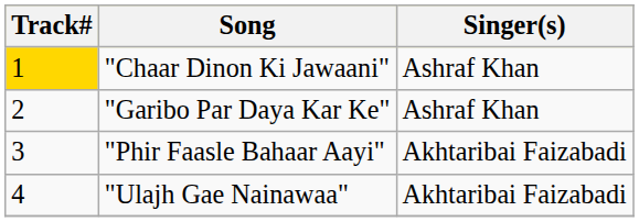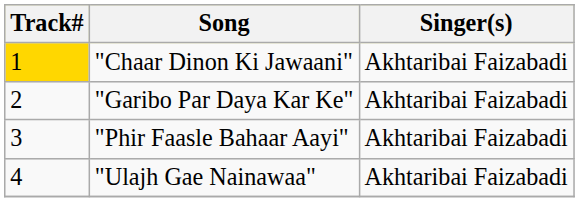 <table class="wikitable">
 <tr style="background:#ff9; text-align:center;">
 <th>Track#</th>
 <th>Song</th>
 <th>Singer(s)</th>
 </tr>
 <tr>
 <td style="background: gold;">1</td>
 <td>"Chaar Dinon Ki Jawaani"</td>
-<td>Ashraf Khan</td>
+<td>Akhtaribai Faizabadi</td>
 </tr>
 <tr>
 <td>2</td>
 <td>"Garibo Par Daya Kar Ke"</td>
-<td>Ashraf Khan</td>
+<td>Akhtaribai Faizabadi</td>
 </tr>
 <tr>
 <td>3</td>
 <td>"Phir Faasle Bahaar Aayi"</td>
 <td>Akhtaribai Faizabadi</td>
 </tr>
 <tr>
 <td>4</td>
 <td>"Ulajh Gae Nainawaa"</td>
 <td>Akhtaribai Faizabadi</td>
 </tr>
 <tr>
 </tr>
 </table>
